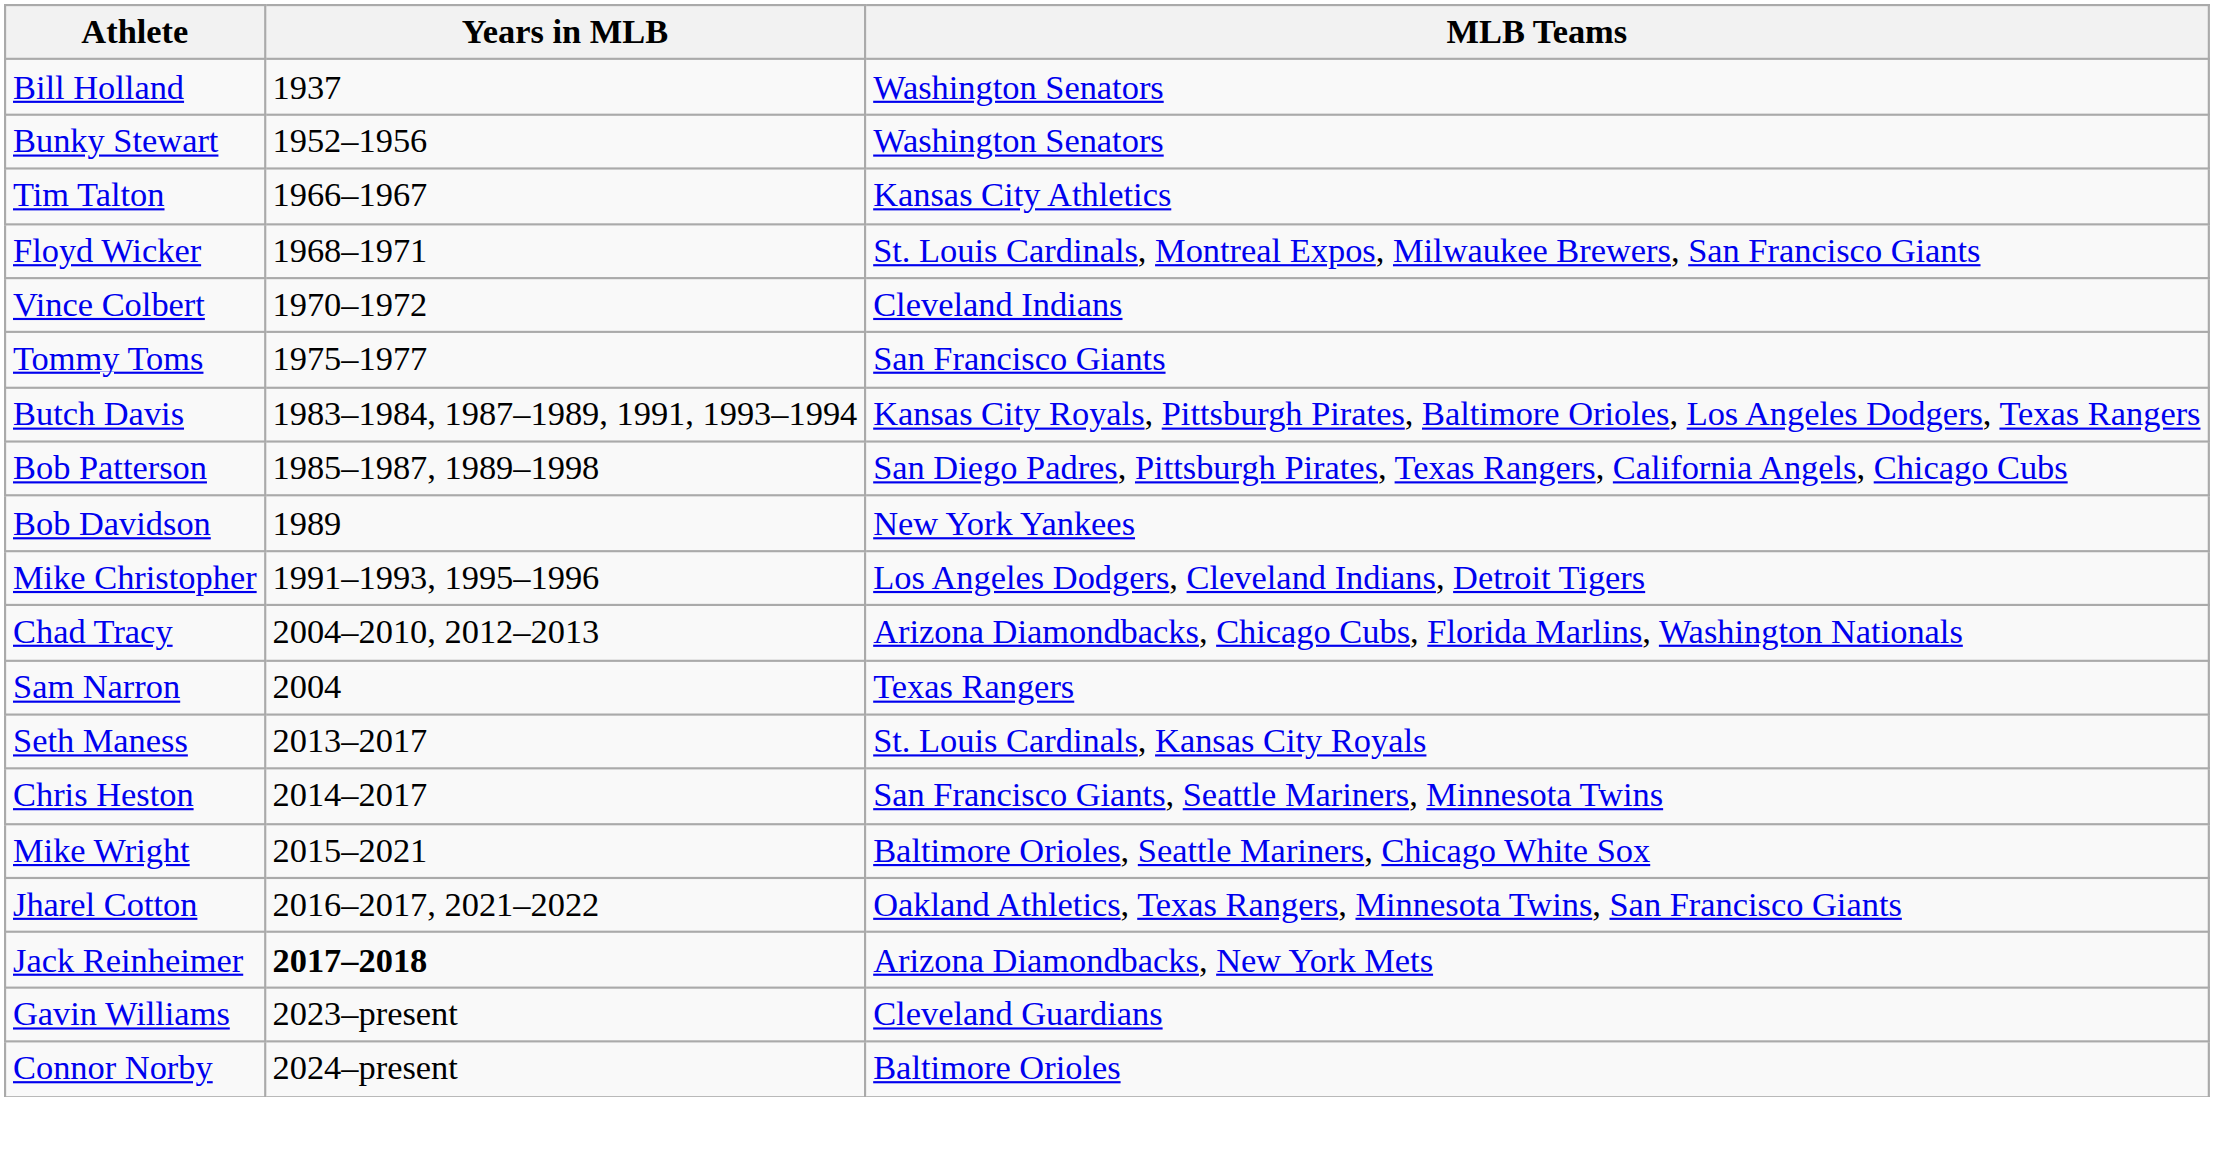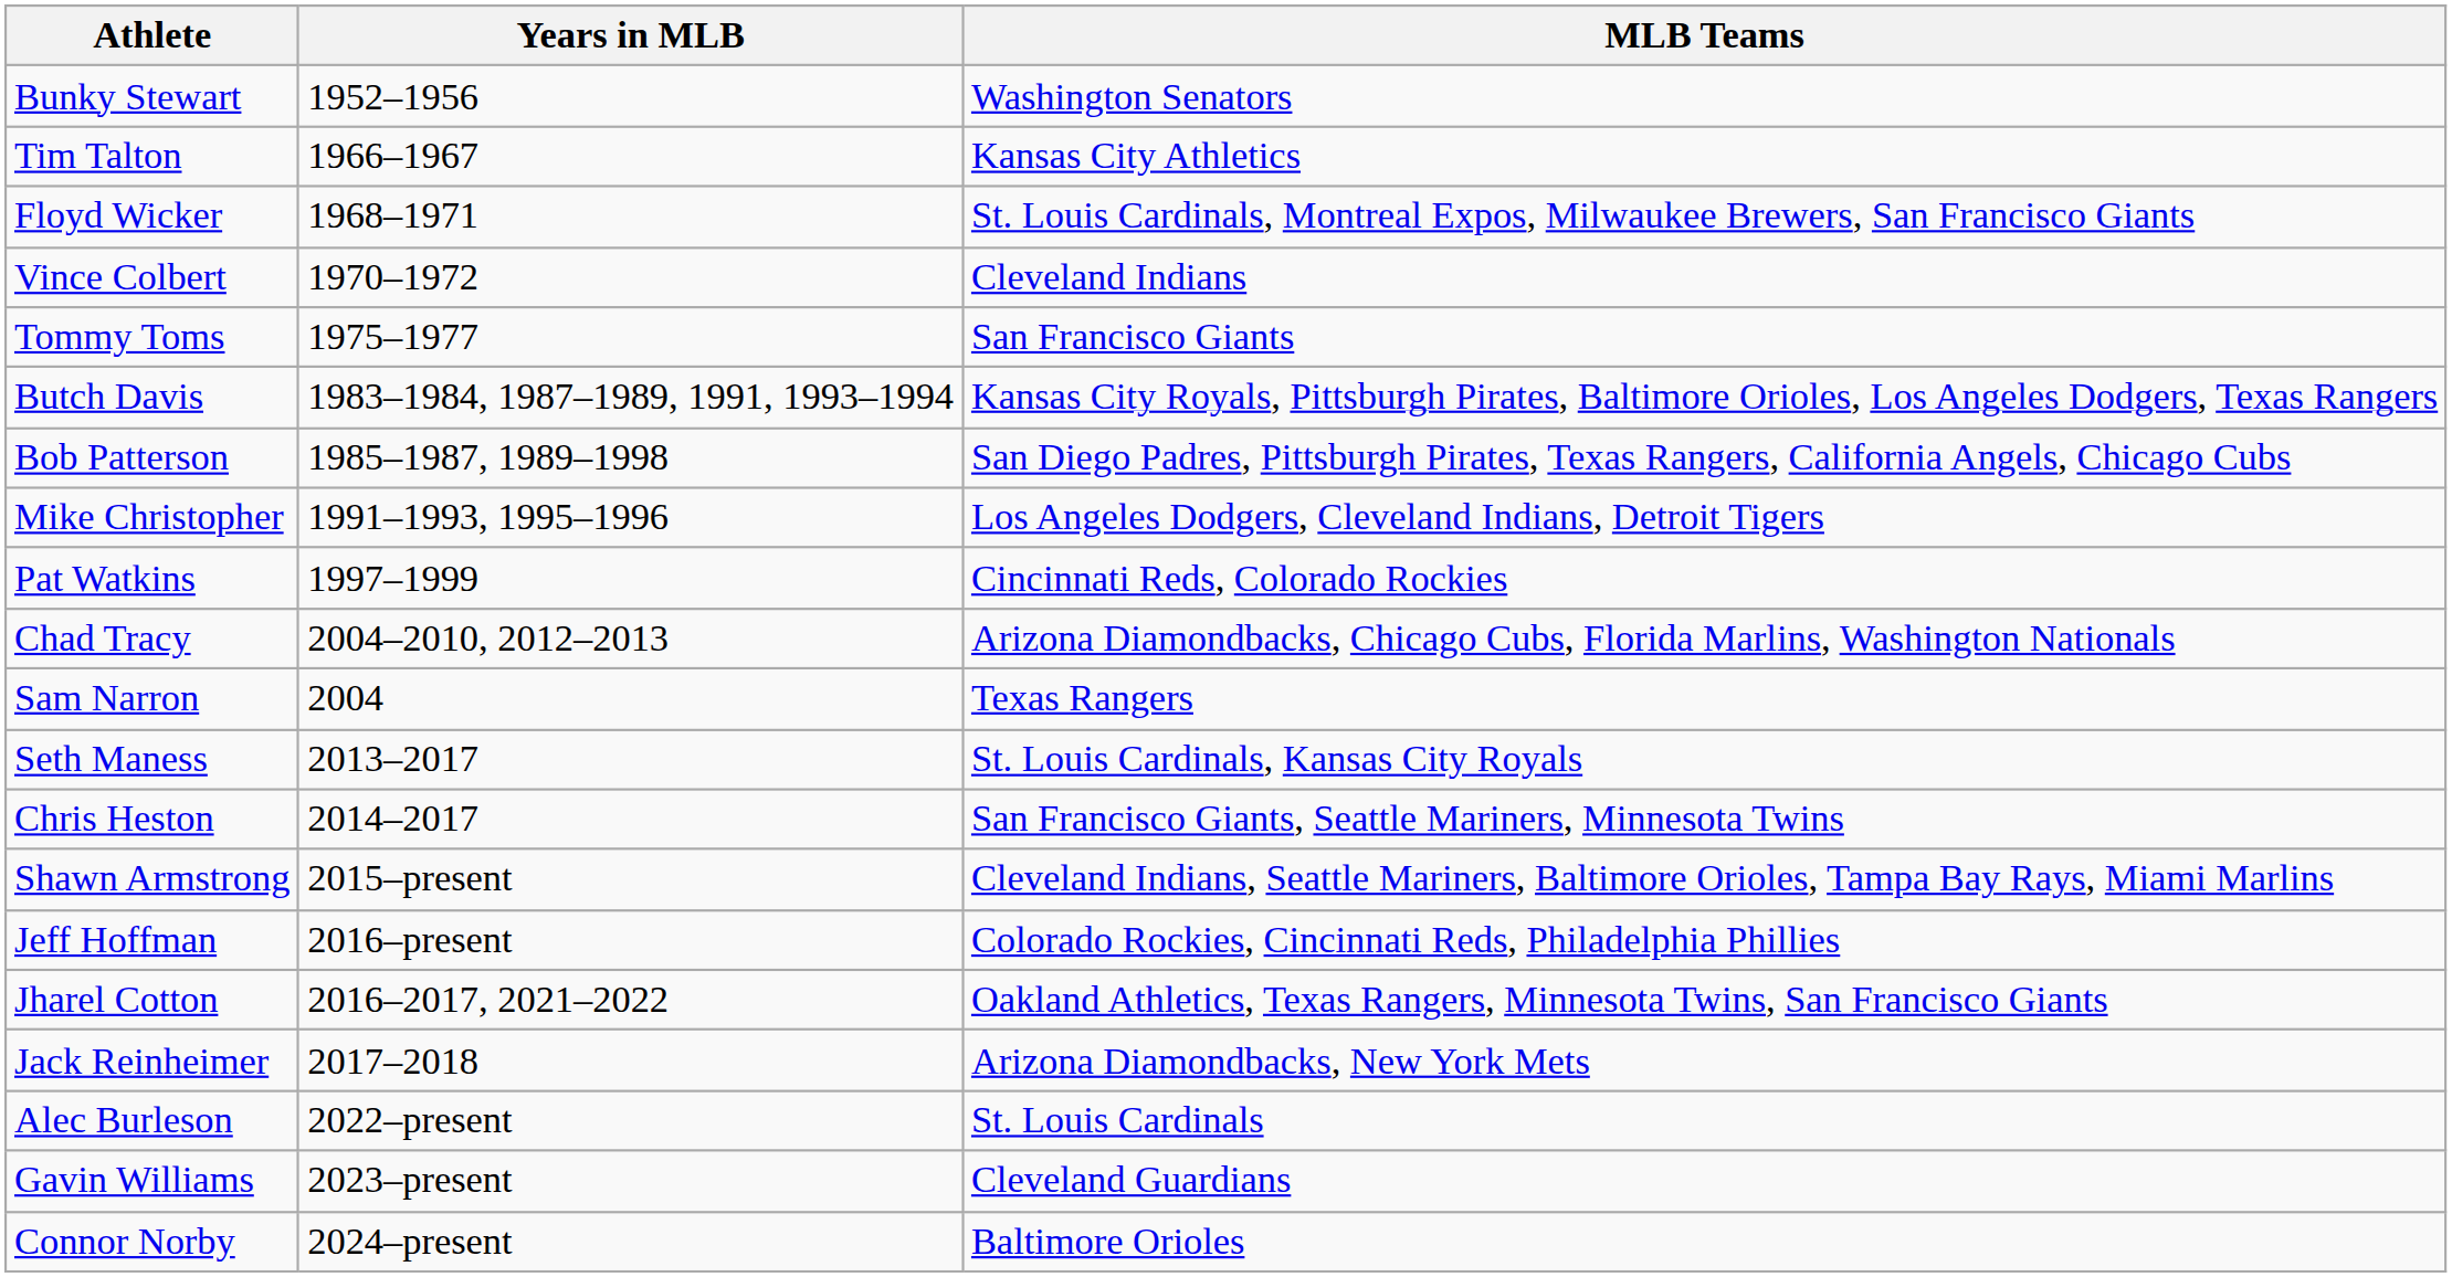 <table class="wikitable">
 <tr>
 <th>Athlete</th>
 <th>Years in MLB</th>
 <th>MLB Teams</th>
-</tr>
-<tr>
-<td><a href='#'>Bill Holland</a></td>
-<td>1937</td>
-<td><a href='#'>Washington Senators</a></td>
 </tr>
 <tr>
 <td><a href='#'>Bunky Stewart</a></td>
 <td>1952–1956</td>
 <td><a href='#'>Washington Senators</a></td>
 </tr>
 <tr>
 <td><a href='#'>Tim Talton</a></td>
 <td>1966–1967</td>
 <td><a href='#'>Kansas City Athletics</a></td>
 </tr>
 <tr>
 <td><a href='#'>Floyd Wicker</a></td>
 <td>1968–1971</td>
 <td><a href='#'>St. Louis Cardinals</a>, <a href='#'>Montreal Expos</a>, <a href='#'>Milwaukee Brewers</a>, <a href='#'>San Francisco Giants</a></td>
 </tr>
 <tr>
 <td><a href='#'>Vince Colbert</a></td>
 <td>1970–1972</td>
 <td><a href='#'>Cleveland Indians</a></td>
 </tr>
 <tr>
 <td><a href='#'>Tommy Toms</a></td>
 <td>1975–1977</td>
 <td><a href='#'>San Francisco Giants</a></td>
 </tr>
 <tr>
 <td><a href='#'>Butch Davis</a></td>
 <td>1983–1984, 1987–1989, 1991, 1993–1994</td>
 <td><a href='#'>Kansas City Royals</a>, <a href='#'>Pittsburgh Pirates</a>, <a href='#'>Baltimore Orioles</a>, <a href='#'>Los Angeles Dodgers</a>, <a href='#'>Texas Rangers</a></td>
 </tr>
 <tr>
 <td><a href='#'>Bob Patterson</a></td>
 <td>1985–1987, 1989–1998</td>
 <td><a href='#'>San Diego Padres</a>, <a href='#'>Pittsburgh Pirates</a>, <a href='#'>Texas Rangers</a>, <a href='#'>California Angels</a>, <a href='#'>Chicago Cubs</a></td>
 </tr>
 <tr>
-<td><a href='#'>Bob Davidson</a></td>
-<td>1989</td>
-<td><a href='#'>New York Yankees</a></td>
-</tr>
-<tr>
 <td><a href='#'>Mike Christopher</a></td>
 <td>1991–1993, 1995–1996</td>
 <td><a href='#'>Los Angeles Dodgers</a>, <a href='#'>Cleveland Indians</a>, <a href='#'>Detroit Tigers</a></td>
+</tr>
+<tr>
+<td><a href='#'>Pat Watkins</a></td>
+<td>1997–1999</td>
+<td><a href='#'>Cincinnati Reds</a>, <a href='#'>Colorado Rockies</a></td>
 </tr>
 <tr>
 <td><a href='#'>Chad Tracy</a></td>
 <td>2004–2010, 2012–2013</td>
 <td><a href='#'>Arizona Diamondbacks</a>, <a href='#'>Chicago Cubs</a>, <a href='#'>Florida Marlins</a>, <a href='#'>Washington Nationals</a></td>
 </tr>
 <tr>
 <td><a href='#'>Sam Narron</a></td>
 <td>2004</td>
 <td><a href='#'>Texas Rangers</a></td>
 </tr>
 <tr>
 <td><a href='#'>Seth Maness</a></td>
 <td>2013–2017</td>
 <td><a href='#'>St. Louis Cardinals</a>, <a href='#'>Kansas City Royals</a></td>
 </tr>
 <tr>
 <td><a href='#'>Chris Heston</a></td>
 <td>2014–2017</td>
 <td><a href='#'>San Francisco Giants</a>, <a href='#'>Seattle Mariners</a>, <a href='#'>Minnesota Twins</a></td>
 </tr>
 <tr>
-<td><a href='#'>Mike Wright</a></td>
-<td>2015–2021</td>
-<td><a href='#'>Baltimore Orioles</a>, <a href='#'>Seattle Mariners</a>, <a href='#'>Chicago White Sox</a></td>
+<td><a href='#'>Shawn Armstrong</a></td>
+<td>2015–present</td>
+<td><a href='#'>Cleveland Indians</a>, <a href='#'>Seattle Mariners</a>, <a href='#'>Baltimore Orioles</a>, <a href='#'>Tampa Bay Rays</a>, <a href='#'>Miami Marlins</a></td>
+</tr>
+<tr>
+<td><a href='#'>Jeff Hoffman</a></td>
+<td>2016–present</td>
+<td><a href='#'>Colorado Rockies</a>, <a href='#'>Cincinnati Reds</a>, <a href='#'>Philadelphia Phillies</a></td>
 </tr>
 <tr>
 <td><a href='#'>Jharel Cotton</a></td>
 <td>2016–2017, 2021–2022</td>
 <td><a href='#'>Oakland Athletics</a>, <a href='#'>Texas Rangers</a>, <a href='#'>Minnesota Twins</a>, <a href='#'>San Francisco Giants</a></td>
 </tr>
 <tr>
 <td><a href='#'>Jack Reinheimer</a></td>
-<td><strong>2017–2018</strong></td>
+<td>2017–2018</td>
 <td><a href='#'>Arizona Diamondbacks</a>, <a href='#'>New York Mets</a></td>
+</tr>
+<tr>
+<td><a href='#'>Alec Burleson</a></td>
+<td>2022–present</td>
+<td><a href='#'>St. Louis Cardinals</a></td>
 </tr>
 <tr>
 <td><a href='#'>Gavin Williams</a></td>
 <td>2023–present</td>
 <td><a href='#'>Cleveland Guardians</a></td>
 </tr>
 <tr>
 <td><a href='#'>Connor Norby</a></td>
 <td>2024–present</td>
 <td><a href='#'>Baltimore Orioles</a></td>
 </tr>
 </table>
